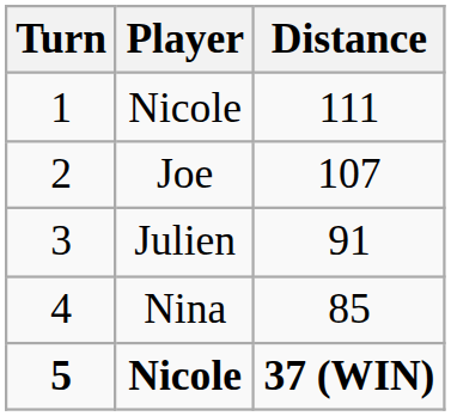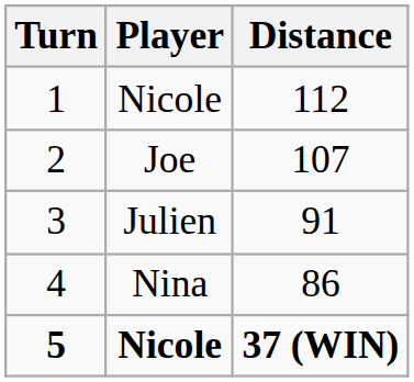 <table class="wikitable" style="text-align:center;">
 <tr>
 <th>Turn</th>
 <th>Player</th>
 <th>Distance</th>
 </tr>
 <tr>
 <td>1</td>
 <td>Nicole</td>
-<td>111</td>
+<td>112</td>
 </tr>
 <tr>
 <td>2</td>
 <td>Joe</td>
 <td>107</td>
 </tr>
 <tr>
 <td>3</td>
 <td>Julien</td>
 <td>91</td>
 </tr>
 <tr>
 <td>4</td>
 <td>Nina</td>
-<td>85</td>
+<td>86</td>
 </tr>
 <tr>
 <td><strong>5</strong></td>
 <td><strong>Nicole</strong></td>
 <td><strong>37 (WIN)</strong></td>
 </tr>
 </table>
